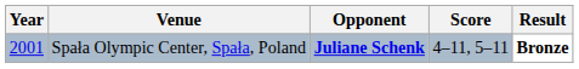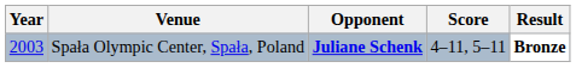 <table class="sortable wikitable" style="font-size: 90%;">
 <tr>
 <th>Year</th>
 <th>Venue</th>
 <th>Opponent</th>
 <th>Score</th>
 <th>Result</th>
 </tr>
 <tr style="background:#AABBCC">
-<td align="center"><a href='#'>2001</a></td>
+<td align="center"><a href='#'>2003</a></td>
 <td align="left">Spała Olympic Center, <a href='#'>Spała</a>, Poland</td>
 <td align="left"><strong> <a href='#'>Juliane Schenk</a></strong></td>
 <td align="left">4–11, 5–11</td>
 <td style="text-align:left; background:white"> <strong>Bronze</strong></td>
 </tr>
 </table>
